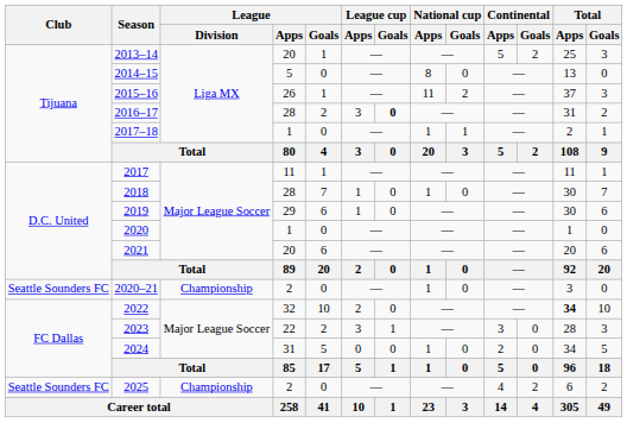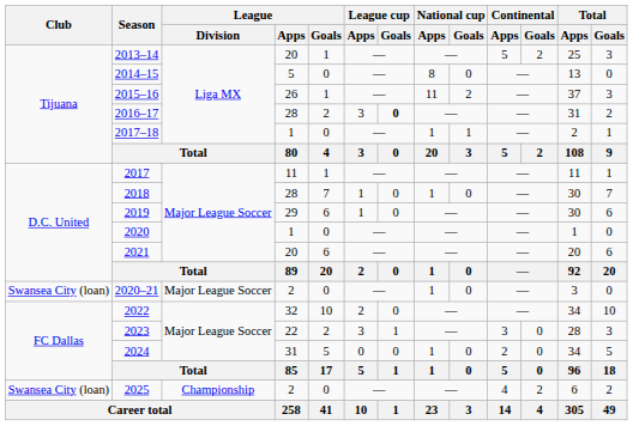 <table class="wikitable" style="text-align: center;">
 <tr>
 <th rowspan="2">Club</th>
 <th rowspan="2">Season</th>
 <th colspan="3">League</th>
 <th colspan="2">League cup</th>
 <th colspan="2">National cup</th>
 <th colspan="2">Continental</th>
 <th colspan="2">Total</th>
 </tr>
 <tr>
 <th>Division</th>
 <th>Apps</th>
 <th>Goals</th>
 <th>Apps</th>
 <th>Goals</th>
 <th>Apps</th>
 <th>Goals</th>
 <th>Apps</th>
 <th>Goals</th>
 <th>Apps</th>
 <th>Goals</th>
 </tr>
 <tr>
 <td rowspan="6"><a href='#'>Tijuana</a></td>
 <td><a href='#'>2013–14</a></td>
 <td rowspan="5"><a href='#'>Liga MX</a></td>
 <td>20</td>
 <td>1</td>
 <td colspan="2">—</td>
 <td colspan="2">—</td>
 <td>5</td>
 <td>2</td>
 <td>25</td>
 <td>3</td>
 </tr>
 <tr>
 <td><a href='#'>2014–15</a></td>
 <td>5</td>
 <td>0</td>
 <td colspan="2">—</td>
 <td>8</td>
 <td>0</td>
 <td colspan="2">—</td>
 <td>13</td>
 <td>0</td>
 </tr>
 <tr>
 <td><a href='#'>2015–16</a></td>
 <td>26</td>
 <td>1</td>
 <td colspan="2">—</td>
 <td>11</td>
 <td>2</td>
 <td colspan="2">—</td>
 <td>37</td>
 <td>3</td>
 </tr>
 <tr>
 <td><a href='#'>2016–17</a></td>
 <td>28</td>
 <td>2</td>
 <td>3</td>
 <td><strong>0</strong></td>
 <td colspan="2">—</td>
 <td colspan="2">—</td>
 <td>31</td>
 <td>2</td>
 </tr>
 <tr>
 <td><a href='#'>2017–18</a></td>
 <td>1</td>
 <td>0</td>
 <td colspan="2">—</td>
 <td>1</td>
 <td>1</td>
 <td colspan="2">—</td>
 <td>2</td>
 <td>1</td>
 </tr>
 <tr>
 <th colspan="2">Total</th>
 <th>80</th>
 <th>4</th>
 <th>3</th>
 <th>0</th>
 <th>20</th>
 <th>3</th>
 <th>5</th>
 <th>2</th>
 <th>108</th>
 <th>9</th>
 </tr>
 <tr>
 <td rowspan="6"><a href='#'>D.C. United</a></td>
 <td><a href='#'>2017</a></td>
 <td rowspan="5"><a href='#'>Major League Soccer</a></td>
 <td>11</td>
 <td>1</td>
 <td colspan="2">—</td>
 <td colspan="2">—</td>
 <td colspan="2">—</td>
 <td>11</td>
 <td>1</td>
 </tr>
 <tr>
 <td><a href='#'>2018</a></td>
 <td>28</td>
 <td>7</td>
 <td>1</td>
 <td>0</td>
 <td>1</td>
 <td>0</td>
 <td colspan="2">—</td>
 <td>30</td>
 <td>7</td>
 </tr>
 <tr>
 <td><a href='#'>2019</a></td>
 <td>29</td>
 <td>6</td>
 <td>1</td>
 <td>0</td>
 <td colspan="2">—</td>
 <td colspan="2">—</td>
 <td>30</td>
 <td>6</td>
 </tr>
 <tr>
 <td><a href='#'>2020</a></td>
 <td>1</td>
 <td>0</td>
 <td colspan="2">—</td>
 <td colspan="2">—</td>
 <td colspan="2">—</td>
 <td>1</td>
 <td>0</td>
 </tr>
 <tr>
 <td><a href='#'>2021</a></td>
 <td>20</td>
 <td>6</td>
 <td colspan="2">—</td>
 <td colspan="2">—</td>
 <td colspan="2">—</td>
 <td>20</td>
 <td>6</td>
 </tr>
 <tr>
 <th colspan="2">Total</th>
 <th>89</th>
 <th>20</th>
 <th>2</th>
 <th>0</th>
 <th>1</th>
 <th>0</th>
 <th colspan="2">—</th>
 <th>92</th>
 <th>20</th>
 </tr>
 <tr>
-<td rowspan="1"><a href='#'>Seattle Sounders FC</a></td>
+<td><a href='#'>Swansea City</a> (loan)</td>
 <td><a href='#'>2020–21</a></td>
-<td><a href='#'>Championship</a></td>
+<td rowspan="1">Major League Soccer</td>
 <td>2</td>
 <td>0</td>
 <td colspan="2">—</td>
 <td>1</td>
 <td>0</td>
 <td colspan="2">—</td>
 <td>3</td>
 <td>0</td>
 </tr>
 <tr>
 <td rowspan="4"><a href='#'>FC Dallas</a></td>
 <td><a href='#'>2022</a></td>
 <td rowspan="3">Major League Soccer</td>
 <td>32</td>
 <td>10</td>
 <td>2</td>
 <td>0</td>
 <td colspan="2">—</td>
 <td colspan="2">—</td>
-<td><strong>34</strong></td>
+<td>34</td>
 <td>10</td>
 </tr>
 <tr>
 <td><a href='#'>2023</a></td>
 <td>22</td>
 <td>2</td>
 <td>3</td>
 <td>1</td>
 <td colspan="2">—</td>
 <td>3</td>
 <td>0</td>
 <td>28</td>
 <td>3</td>
 </tr>
 <tr>
 <td><a href='#'>2024</a></td>
 <td>31</td>
 <td>5</td>
 <td>0</td>
 <td>0</td>
 <td>1</td>
 <td>0</td>
 <td>2</td>
 <td>0</td>
 <td>34</td>
 <td>5</td>
 </tr>
 <tr>
 <th colspan="2">Total</th>
 <th>85</th>
 <th>17</th>
 <th>5</th>
 <th>1</th>
 <th>1</th>
 <th>0</th>
 <th>5</th>
 <th>0</th>
 <th>96</th>
 <th>18</th>
 </tr>
 <tr>
-<td rowspan="1"><a href='#'>Seattle Sounders FC</a></td>
+<td><a href='#'>Swansea City</a> (loan)</td>
 <td><a href='#'>2025</a></td>
 <td><a href='#'>Championship</a></td>
 <td>2</td>
 <td>0</td>
 <td colspan="2">—</td>
 <td colspan="2">—</td>
 <td>4</td>
 <td>2</td>
 <td>6</td>
 <td>2</td>
 </tr>
 <tr>
 <th colspan="3">Career total</th>
 <th>258</th>
 <th>41</th>
 <th>10</th>
 <th>1</th>
 <th>23</th>
 <th>3</th>
 <th>14</th>
 <th>4</th>
 <th>305</th>
 <th>49</th>
 </tr>
 </table>
